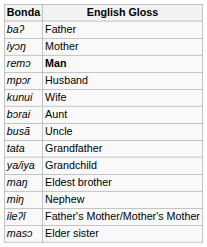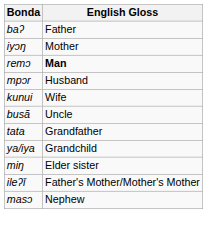 <table class="wikitable mw-collapsible">
 <tr>
 <th>Bonda</th>
 <th>English Gloss</th>
 </tr>
 <tr>
 <td><em>baʔ</em></td>
 <td>Father</td>
 </tr>
 <tr>
 <td><em>iyɔŋ</em></td>
 <td>Mother</td>
 </tr>
 <tr>
 <td><em>remɔ</em></td>
 <td><strong>Man</strong></td>
 </tr>
 <tr>
 <td><em>mpɔr</em></td>
 <td>Husband</td>
 </tr>
 <tr>
 <td><em>kunui</em></td>
 <td>Wife</td>
 </tr>
 <tr>
-<td><em>bɔrai</em></td>
-<td>Aunt</td>
-</tr>
-<tr>
 <td><em>busã</em></td>
 <td>Uncle</td>
 </tr>
 <tr>
 <td><em>tata</em></td>
 <td>Grandfather</td>
 </tr>
 <tr>
 <td><em>ya/iya</em></td>
 <td>Grandchild</td>
 </tr>
 <tr>
-<td><em>maŋ</em></td>
-<td>Eldest brother</td>
-</tr>
-<tr>
 <td><em>miŋ</em></td>
-<td>Nephew</td>
+<td>Elder sister</td>
 </tr>
 <tr>
 <td><em>ileʔǐ</em></td>
 <td>Father's Mother/Mother's Mother</td>
 </tr>
 <tr>
 <td><em>masɔ</em></td>
-<td>Elder sister</td>
+<td>Nephew</td>
 </tr>
 </table>
